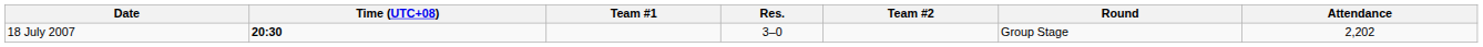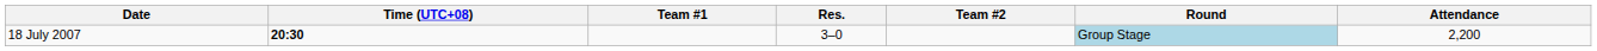 <table class="wikitable" style="text-align:left; width:100%;">
 <tr>
 <th>Date</th>
 <th>Time (<a href='#'>UTC+08</a>)</th>
 <th>Team #1</th>
 <th>Res.</th>
 <th>Team #2</th>
 <th>Round</th>
 <th>Attendance</th>
 </tr>
 <tr>
 <td>18 July 2007</td>
 <td><strong>20:30</strong></td>
 <td><strong></strong></td>
 <td style="text-align:center;">3–0</td>
 <td></td>
-<td>Group Stage</td>
-<td style="text-align:center;">2,202</td>
+<td style="background: lightblue;">Group Stage</td>
+<td style="text-align:center;">2,200</td>
 </tr>
 </table>
